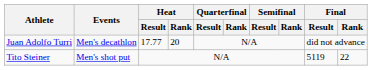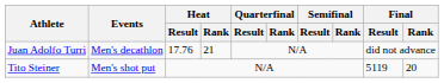 <table class=wikitable style="font-size:90%">
 <tr>
 <th rowspan="2">Athlete</th>
 <th rowspan="2">Events</th>
 <th colspan="2">Heat</th>
 <th colspan="2">Quarterfinal</th>
 <th colspan="2">Semifinal</th>
 <th colspan="2">Final</th>
 </tr>
 <tr>
 <th>Result</th>
 <th>Rank</th>
 <th>Result</th>
 <th>Rank</th>
 <th>Result</th>
 <th>Rank</th>
 <th>Result</th>
 <th>Rank</th>
 </tr>
 <tr>
 <td><a href='#'>Juan Adolfo Turri</a></td>
 <td><a href='#'>Men's decathlon</a></td>
-<td>17.77</td>
-<td>20</td>
+<td>17.76</td>
+<td>21</td>
 <td align=center colspan=4>N/A</td>
 <td align=center colspan=2>did not advance</td>
 </tr>
 <tr>
 <td><a href='#'>Tito Steiner</a></td>
 <td><a href='#'>Men's shot put</a></td>
 <td align=center colspan=6>N/A</td>
 <td>5119</td>
-<td>22</td>
+<td>20</td>
 </tr>
 </table>
